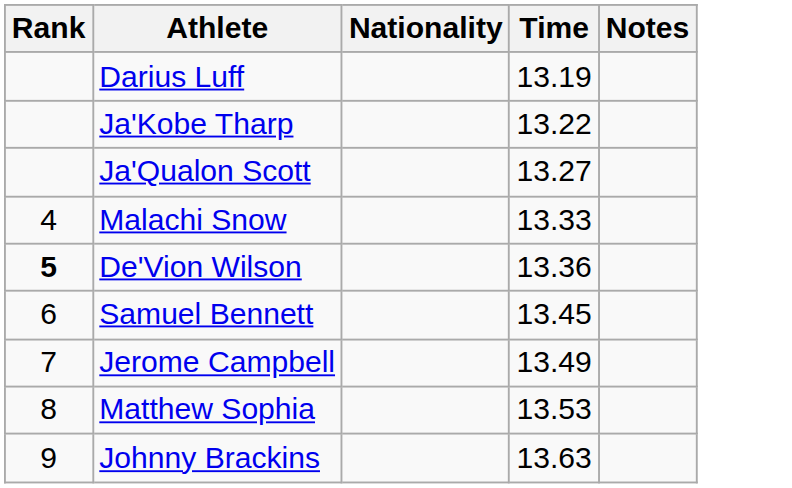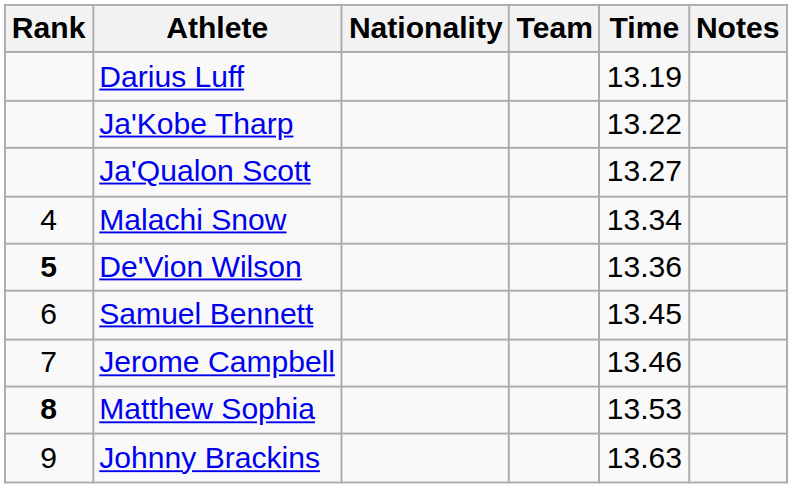 <table class="wikitable sortable plainrowheaders" style="text-align:center">
 <tr>
 <th scope="col">Rank</th>
 <th scope="col">Athlete</th>
 <th scope="col">Nationality</th>
+<th scope="col">Team</th>
 <th scope="col">Time</th>
 <th scope="col">Notes</th>
 </tr>
 <tr>
 <td></td>
 <td align=left><a href='#'>Darius Luff</a></td>
 <td align=left></td>
+<td></td>
 <td>13.19</td>
 <td></td>
 </tr>
 <tr>
 <td></td>
 <td align=left><a href='#'>Ja'Kobe Tharp</a></td>
 <td align=left></td>
+<td></td>
 <td>13.22</td>
 <td></td>
 </tr>
 <tr>
 <td></td>
 <td align=left><a href='#'>Ja'Qualon Scott</a></td>
 <td align=left></td>
+<td></td>
 <td>13.27</td>
 <td></td>
 </tr>
 <tr>
 <td>4</td>
 <td align=left><a href='#'>Malachi Snow</a></td>
 <td align=left></td>
-<td>13.33</td>
+<td></td>
+<td>13.34</td>
 <td></td>
 </tr>
 <tr>
 <td><strong>5</strong></td>
 <td align=left><a href='#'>De'Vion Wilson</a></td>
 <td align=left></td>
+<td></td>
 <td>13.36</td>
 <td></td>
 </tr>
 <tr>
 <td>6</td>
 <td align=left><a href='#'>Samuel Bennett</a></td>
 <td align=left></td>
+<td></td>
 <td>13.45</td>
 <td></td>
 </tr>
 <tr>
 <td>7</td>
 <td align=left><a href='#'>Jerome Campbell</a></td>
 <td align=left></td>
-<td>13.49</td>
+<td></td>
+<td>13.46</td>
 <td></td>
 </tr>
 <tr>
-<td>8</td>
+<td><strong>8</strong></td>
 <td align=left><a href='#'>Matthew Sophia</a></td>
 <td align=left></td>
+<td></td>
 <td>13.53</td>
 <td></td>
 </tr>
 <tr>
 <td>9</td>
 <td align=left><a href='#'>Johnny Brackins</a></td>
 <td align=left></td>
+<td></td>
 <td>13.63</td>
 <td></td>
 </tr>
 </table>
